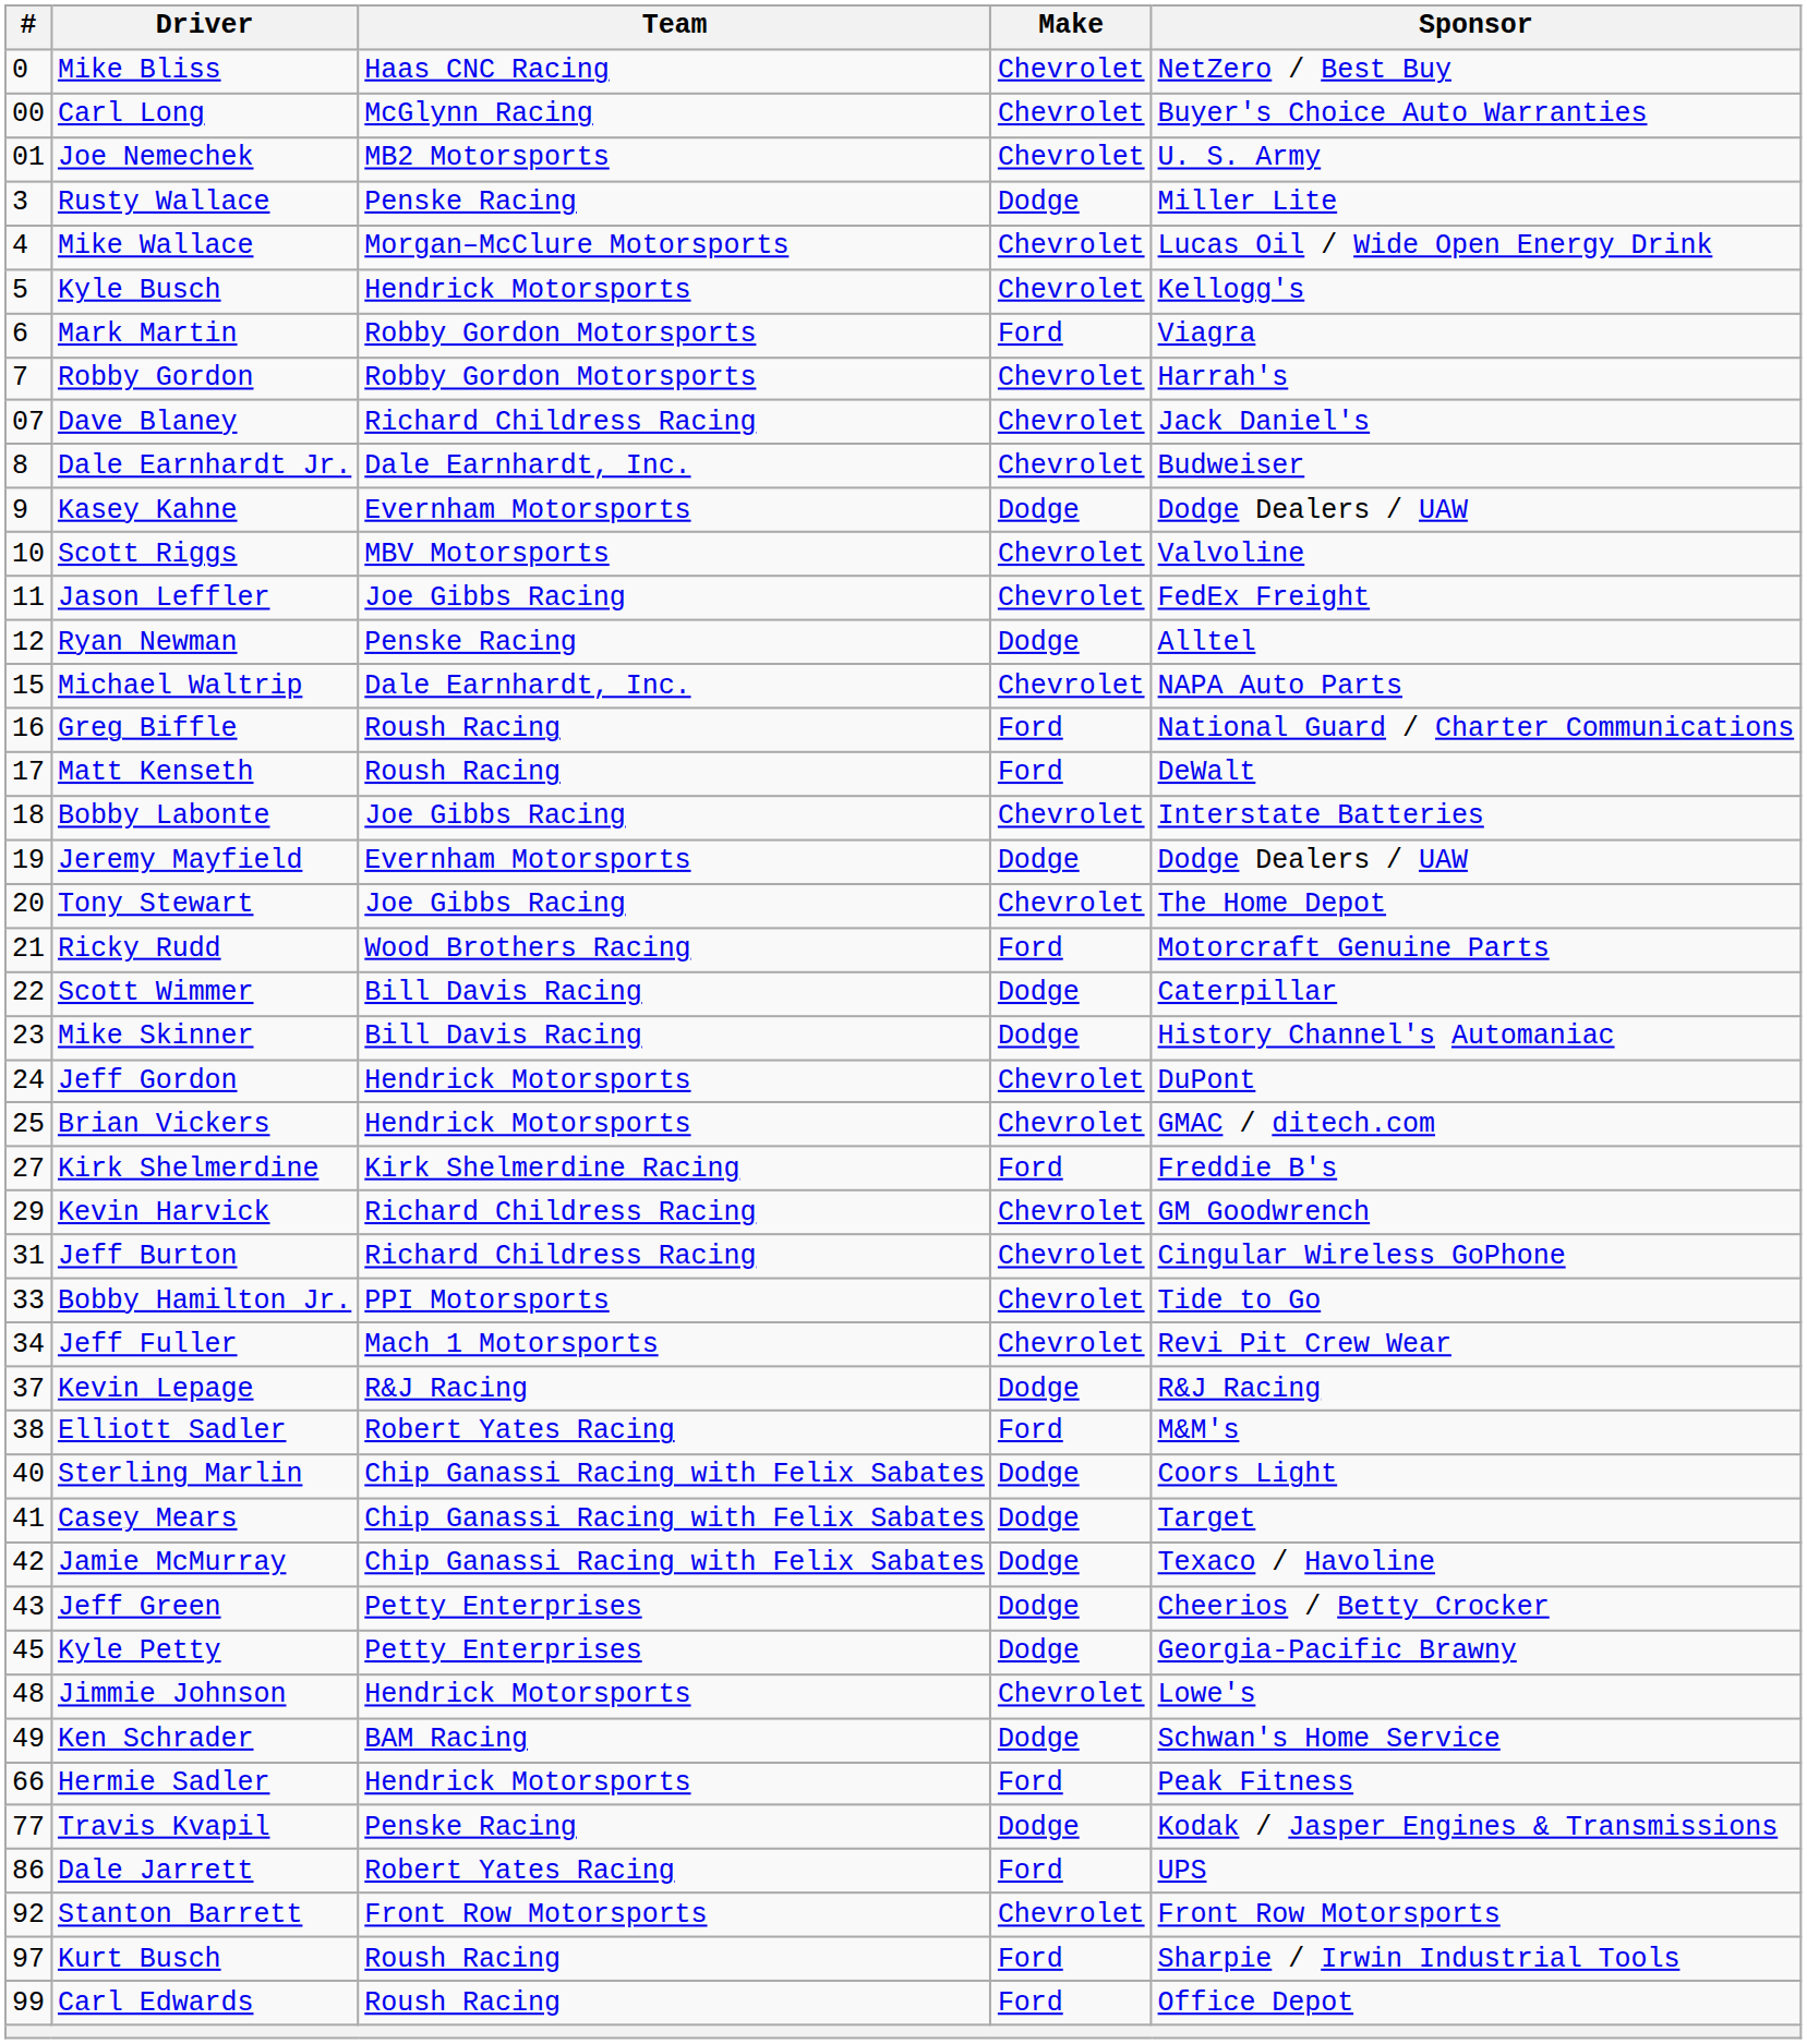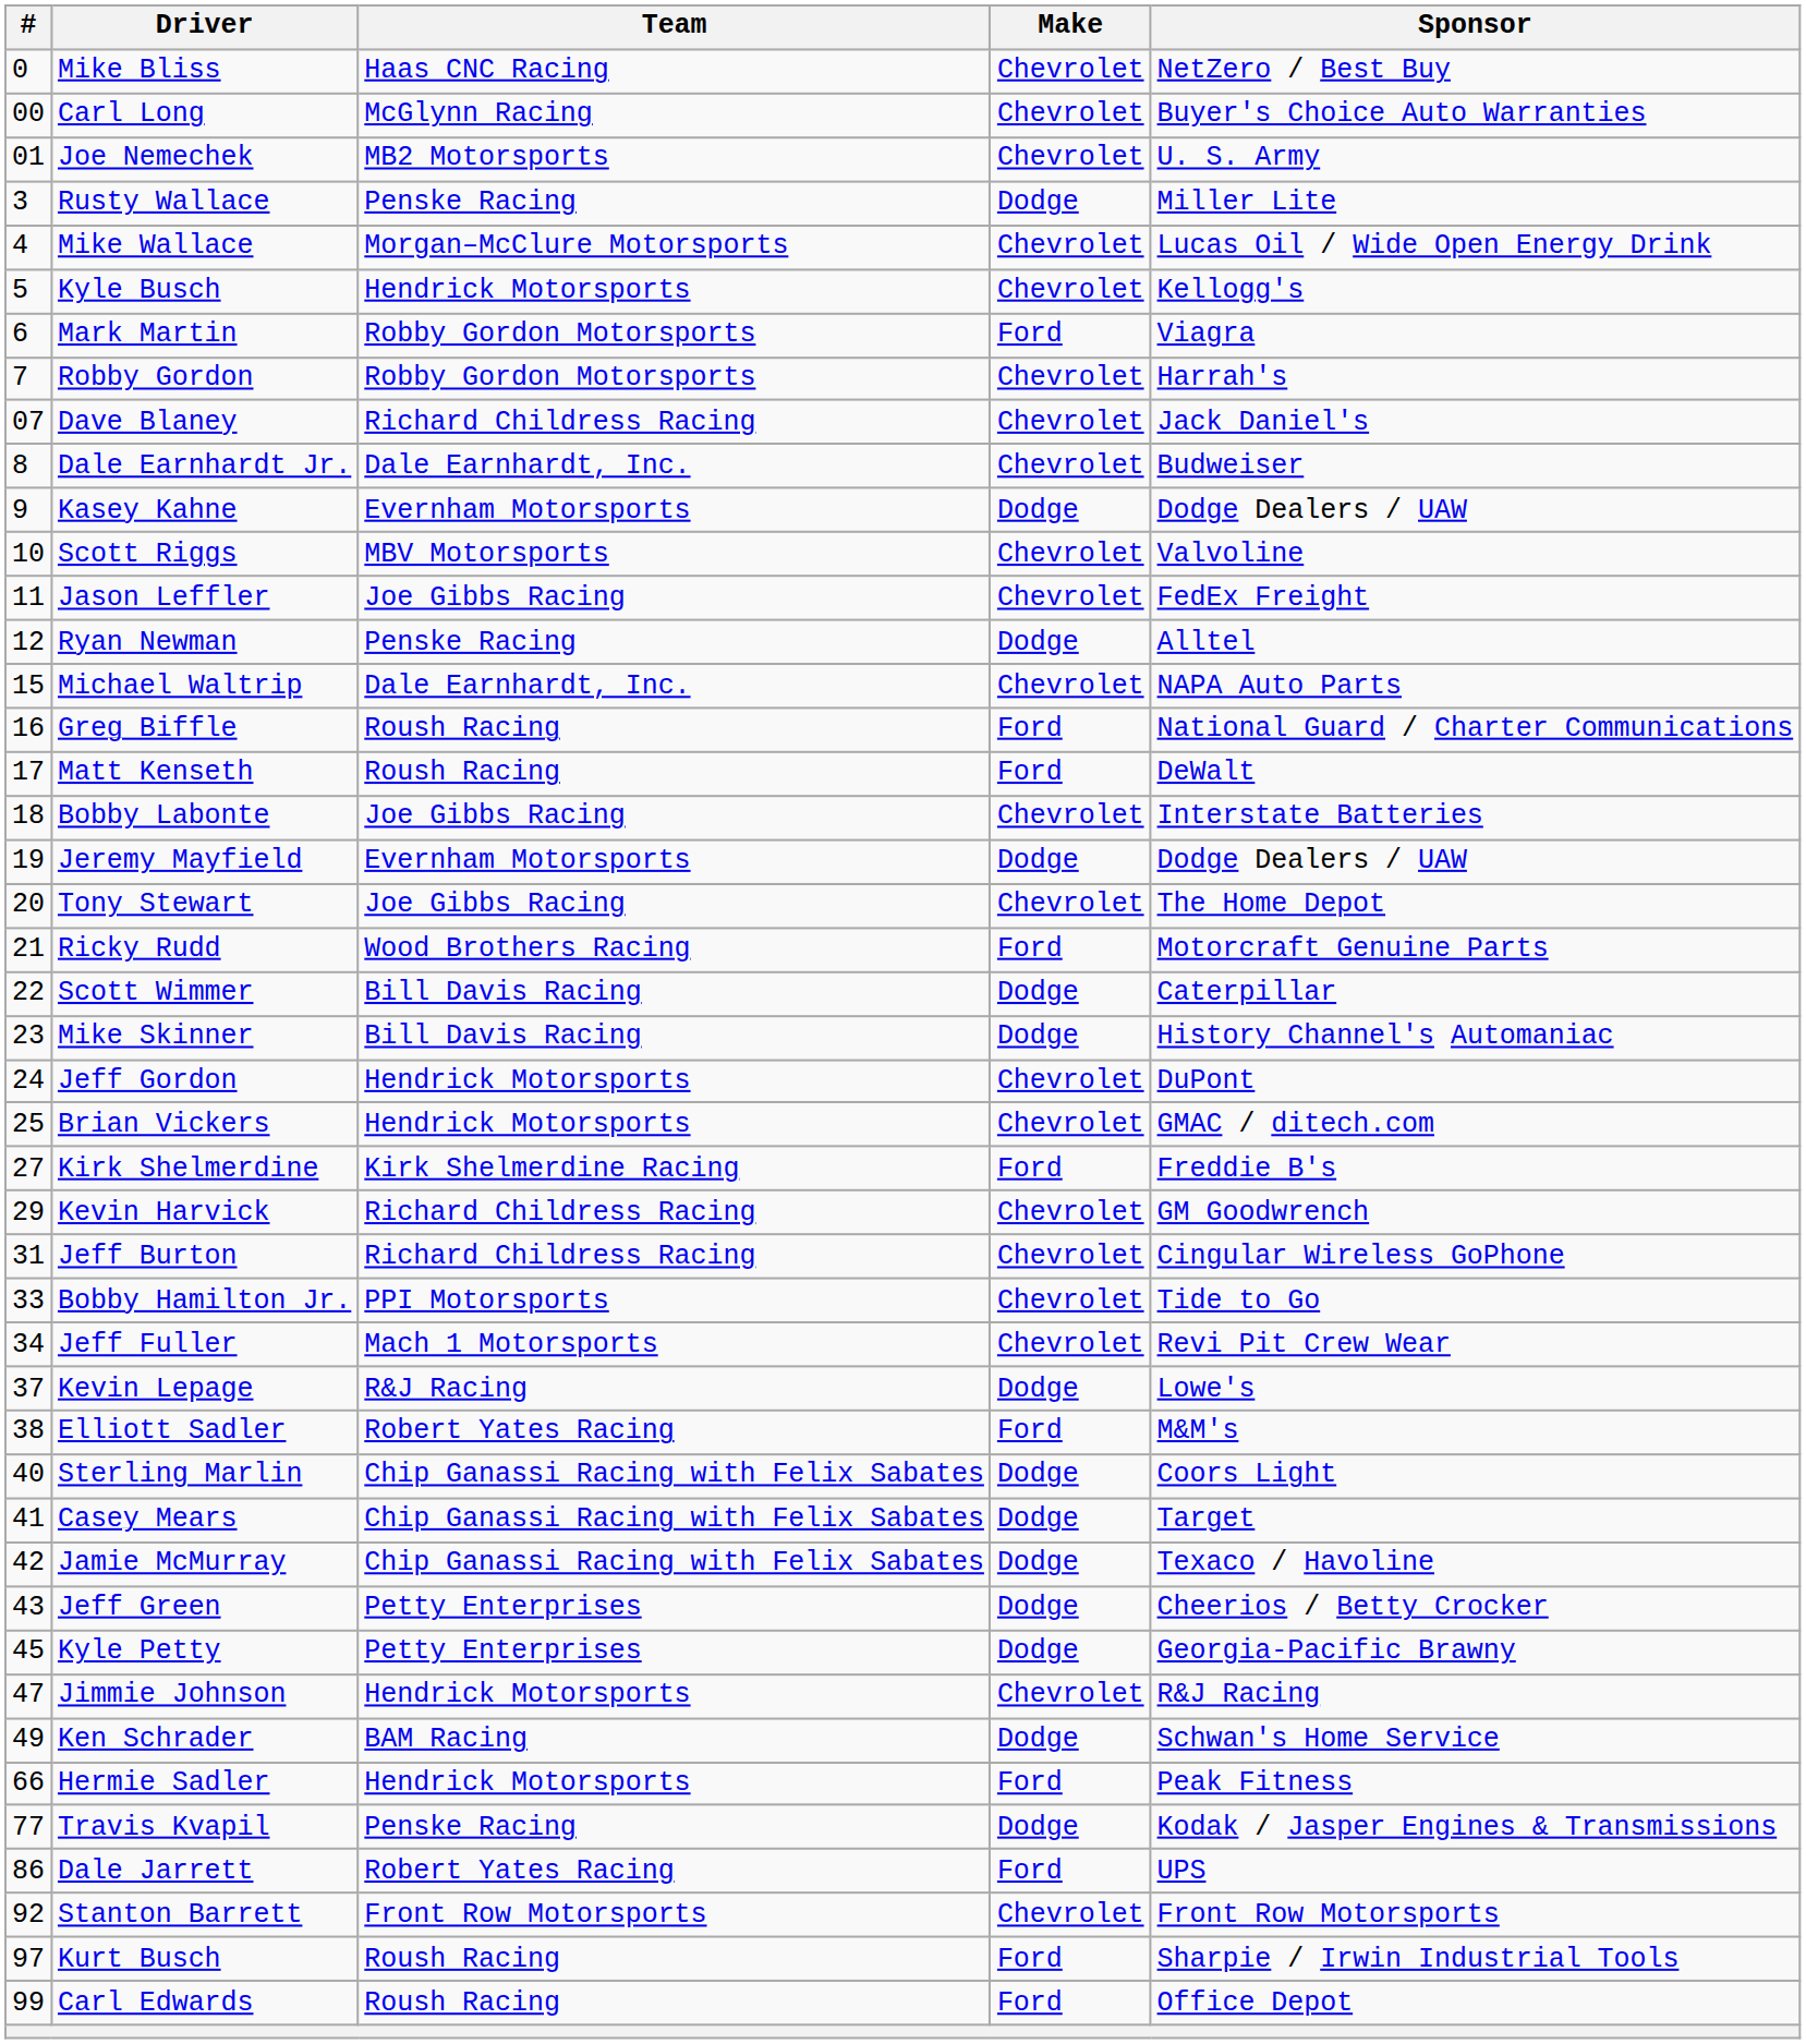 <table class="wikitable" style="font-size:95%">
 <tr>
 <th>#</th>
 <th>Driver</th>
 <th>Team</th>
 <th>Make</th>
 <th>Sponsor</th>
 </tr>
 <tr>
 <td>0</td>
 <td><a href='#'>Mike Bliss</a></td>
 <td><a href='#'>Haas CNC Racing</a></td>
 <td><a href='#'>Chevrolet</a></td>
 <td><a href='#'>NetZero</a> / <a href='#'>Best Buy</a></td>
 </tr>
 <tr>
 <td>00</td>
 <td><a href='#'>Carl Long</a></td>
 <td><a href='#'>McGlynn Racing</a></td>
 <td><a href='#'>Chevrolet</a></td>
 <td><a href='#'>Buyer's Choice Auto Warranties</a></td>
 </tr>
 <tr>
 <td>01</td>
 <td><a href='#'>Joe Nemechek</a></td>
 <td><a href='#'>MB2 Motorsports</a></td>
 <td><a href='#'>Chevrolet</a></td>
 <td><a href='#'>U. S. Army</a></td>
 </tr>
 <tr>
 <td>3</td>
 <td><a href='#'>Rusty Wallace</a></td>
 <td><a href='#'>Penske Racing</a></td>
 <td><a href='#'>Dodge</a></td>
 <td><a href='#'>Miller Lite</a></td>
 </tr>
 <tr>
 <td>4</td>
 <td><a href='#'>Mike Wallace</a></td>
 <td><a href='#'>Morgan–McClure Motorsports</a></td>
 <td><a href='#'>Chevrolet</a></td>
 <td><a href='#'>Lucas Oil</a> / <a href='#'>Wide Open Energy Drink</a></td>
 </tr>
 <tr>
 <td>5</td>
 <td><a href='#'>Kyle Busch</a></td>
 <td><a href='#'>Hendrick Motorsports</a></td>
 <td><a href='#'>Chevrolet</a></td>
 <td><a href='#'>Kellogg's</a></td>
 </tr>
 <tr>
 <td>6</td>
 <td><a href='#'>Mark Martin</a></td>
 <td><a href='#'>Robby Gordon Motorsports</a></td>
 <td><a href='#'>Ford</a></td>
 <td><a href='#'>Viagra</a></td>
 </tr>
 <tr>
 <td>7</td>
 <td><a href='#'>Robby Gordon</a></td>
 <td><a href='#'>Robby Gordon Motorsports</a></td>
 <td><a href='#'>Chevrolet</a></td>
 <td><a href='#'>Harrah's</a></td>
 </tr>
 <tr>
 <td>07</td>
 <td><a href='#'>Dave Blaney</a></td>
 <td><a href='#'>Richard Childress Racing</a></td>
 <td><a href='#'>Chevrolet</a></td>
 <td><a href='#'>Jack Daniel's</a></td>
 </tr>
 <tr>
 <td>8</td>
 <td><a href='#'>Dale Earnhardt Jr.</a></td>
 <td><a href='#'>Dale Earnhardt, Inc.</a></td>
 <td><a href='#'>Chevrolet</a></td>
 <td><a href='#'>Budweiser</a></td>
 </tr>
 <tr>
 <td>9</td>
 <td><a href='#'>Kasey Kahne</a></td>
 <td><a href='#'>Evernham Motorsports</a></td>
 <td><a href='#'>Dodge</a></td>
 <td><a href='#'>Dodge</a> Dealers / <a href='#'>UAW</a></td>
 </tr>
 <tr>
 <td>10</td>
 <td><a href='#'>Scott Riggs</a></td>
 <td><a href='#'>MBV Motorsports</a></td>
 <td><a href='#'>Chevrolet</a></td>
 <td><a href='#'>Valvoline</a></td>
 </tr>
 <tr>
 <td>11</td>
 <td><a href='#'>Jason Leffler</a></td>
 <td><a href='#'>Joe Gibbs Racing</a></td>
 <td><a href='#'>Chevrolet</a></td>
 <td><a href='#'>FedEx Freight</a></td>
 </tr>
 <tr>
 <td>12</td>
 <td><a href='#'>Ryan Newman</a></td>
 <td><a href='#'>Penske Racing</a></td>
 <td><a href='#'>Dodge</a></td>
 <td><a href='#'>Alltel</a></td>
 </tr>
 <tr>
 <td>15</td>
 <td><a href='#'>Michael Waltrip</a></td>
 <td><a href='#'>Dale Earnhardt, Inc.</a></td>
 <td><a href='#'>Chevrolet</a></td>
 <td><a href='#'>NAPA Auto Parts</a></td>
 </tr>
 <tr>
 <td>16</td>
 <td><a href='#'>Greg Biffle</a></td>
 <td><a href='#'>Roush Racing</a></td>
 <td><a href='#'>Ford</a></td>
 <td><a href='#'>National Guard</a> / <a href='#'>Charter Communications</a></td>
 </tr>
 <tr>
 <td>17</td>
 <td><a href='#'>Matt Kenseth</a></td>
 <td><a href='#'>Roush Racing</a></td>
 <td><a href='#'>Ford</a></td>
 <td><a href='#'>DeWalt</a></td>
 </tr>
 <tr>
 <td>18</td>
 <td><a href='#'>Bobby Labonte</a></td>
 <td><a href='#'>Joe Gibbs Racing</a></td>
 <td><a href='#'>Chevrolet</a></td>
 <td><a href='#'>Interstate Batteries</a></td>
 </tr>
 <tr>
 <td>19</td>
 <td><a href='#'>Jeremy Mayfield</a></td>
 <td><a href='#'>Evernham Motorsports</a></td>
 <td><a href='#'>Dodge</a></td>
 <td><a href='#'>Dodge</a> Dealers / <a href='#'>UAW</a></td>
 </tr>
 <tr>
 <td>20</td>
 <td><a href='#'>Tony Stewart</a></td>
 <td><a href='#'>Joe Gibbs Racing</a></td>
 <td><a href='#'>Chevrolet</a></td>
 <td><a href='#'>The Home Depot</a></td>
 </tr>
 <tr>
 <td>21</td>
 <td><a href='#'>Ricky Rudd</a></td>
 <td><a href='#'>Wood Brothers Racing</a></td>
 <td><a href='#'>Ford</a></td>
 <td><a href='#'>Motorcraft Genuine Parts</a></td>
 </tr>
 <tr>
 <td>22</td>
 <td><a href='#'>Scott Wimmer</a></td>
 <td><a href='#'>Bill Davis Racing</a></td>
 <td><a href='#'>Dodge</a></td>
 <td><a href='#'>Caterpillar</a></td>
 </tr>
 <tr>
 <td>23</td>
 <td><a href='#'>Mike Skinner</a></td>
 <td><a href='#'>Bill Davis Racing</a></td>
 <td><a href='#'>Dodge</a></td>
 <td><a href='#'>History Channel's</a> <a href='#'>Automaniac</a></td>
 </tr>
 <tr>
 <td>24</td>
 <td><a href='#'>Jeff Gordon</a></td>
 <td><a href='#'>Hendrick Motorsports</a></td>
 <td><a href='#'>Chevrolet</a></td>
 <td><a href='#'>DuPont</a></td>
 </tr>
 <tr>
 <td>25</td>
 <td><a href='#'>Brian Vickers</a></td>
 <td><a href='#'>Hendrick Motorsports</a></td>
 <td><a href='#'>Chevrolet</a></td>
 <td><a href='#'>GMAC</a> / <a href='#'>ditech.com</a></td>
 </tr>
 <tr>
 <td>27</td>
 <td><a href='#'>Kirk Shelmerdine</a></td>
 <td><a href='#'>Kirk Shelmerdine Racing</a></td>
 <td><a href='#'>Ford</a></td>
 <td><a href='#'>Freddie B's</a></td>
 </tr>
 <tr>
 <td>29</td>
 <td><a href='#'>Kevin Harvick</a></td>
 <td><a href='#'>Richard Childress Racing</a></td>
 <td><a href='#'>Chevrolet</a></td>
 <td><a href='#'>GM Goodwrench</a></td>
 </tr>
 <tr>
 <td>31</td>
 <td><a href='#'>Jeff Burton</a></td>
 <td><a href='#'>Richard Childress Racing</a></td>
 <td><a href='#'>Chevrolet</a></td>
 <td><a href='#'>Cingular Wireless GoPhone</a></td>
 </tr>
 <tr>
 <td>33</td>
 <td><a href='#'>Bobby Hamilton Jr.</a></td>
 <td><a href='#'>PPI Motorsports</a></td>
 <td><a href='#'>Chevrolet</a></td>
 <td><a href='#'>Tide to Go</a></td>
 </tr>
 <tr>
 <td>34</td>
 <td><a href='#'>Jeff Fuller</a></td>
 <td><a href='#'>Mach 1 Motorsports</a></td>
 <td><a href='#'>Chevrolet</a></td>
 <td><a href='#'>Revi Pit Crew Wear</a></td>
 </tr>
 <tr>
 <td>37</td>
 <td><a href='#'>Kevin Lepage</a></td>
 <td><a href='#'>R&J Racing</a></td>
 <td><a href='#'>Dodge</a></td>
-<td><a href='#'>R&J Racing</a></td>
+<td><a href='#'>Lowe's</a></td>
 </tr>
 <tr>
 <td>38</td>
 <td><a href='#'>Elliott Sadler</a></td>
 <td><a href='#'>Robert Yates Racing</a></td>
 <td><a href='#'>Ford</a></td>
 <td><a href='#'>M&M's</a></td>
 </tr>
 <tr>
 <td>40</td>
 <td><a href='#'>Sterling Marlin</a></td>
 <td><a href='#'>Chip Ganassi Racing with Felix Sabates</a></td>
 <td><a href='#'>Dodge</a></td>
 <td><a href='#'>Coors Light</a></td>
 </tr>
 <tr>
 <td>41</td>
 <td><a href='#'>Casey Mears</a></td>
 <td><a href='#'>Chip Ganassi Racing with Felix Sabates</a></td>
 <td><a href='#'>Dodge</a></td>
 <td><a href='#'>Target</a></td>
 </tr>
 <tr>
 <td>42</td>
 <td><a href='#'>Jamie McMurray</a></td>
 <td><a href='#'>Chip Ganassi Racing with Felix Sabates</a></td>
 <td><a href='#'>Dodge</a></td>
 <td><a href='#'>Texaco</a> / <a href='#'>Havoline</a></td>
 </tr>
 <tr>
 <td>43</td>
 <td><a href='#'>Jeff Green</a></td>
 <td><a href='#'>Petty Enterprises</a></td>
 <td><a href='#'>Dodge</a></td>
 <td><a href='#'>Cheerios</a> / <a href='#'>Betty Crocker</a></td>
 </tr>
 <tr>
 <td>45</td>
 <td><a href='#'>Kyle Petty</a></td>
 <td><a href='#'>Petty Enterprises</a></td>
 <td><a href='#'>Dodge</a></td>
 <td><a href='#'>Georgia-Pacific Brawny</a></td>
 </tr>
 <tr>
-<td>48</td>
+<td>47</td>
 <td><a href='#'>Jimmie Johnson</a></td>
 <td><a href='#'>Hendrick Motorsports</a></td>
 <td><a href='#'>Chevrolet</a></td>
-<td><a href='#'>Lowe's</a></td>
+<td><a href='#'>R&J Racing</a></td>
 </tr>
 <tr>
 <td>49</td>
 <td><a href='#'>Ken Schrader</a></td>
 <td><a href='#'>BAM Racing</a></td>
 <td><a href='#'>Dodge</a></td>
 <td><a href='#'>Schwan's Home Service</a></td>
 </tr>
 <tr>
 <td>66</td>
 <td><a href='#'>Hermie Sadler</a></td>
 <td><a href='#'>Hendrick Motorsports</a></td>
 <td><a href='#'>Ford</a></td>
 <td><a href='#'>Peak Fitness</a></td>
 </tr>
 <tr>
 <td>77</td>
 <td><a href='#'>Travis Kvapil</a></td>
 <td><a href='#'>Penske Racing</a></td>
 <td><a href='#'>Dodge</a></td>
 <td><a href='#'>Kodak</a> / <a href='#'>Jasper Engines & Transmissions</a></td>
 </tr>
 <tr>
 <td>86</td>
 <td><a href='#'>Dale Jarrett</a></td>
 <td><a href='#'>Robert Yates Racing</a></td>
 <td><a href='#'>Ford</a></td>
 <td><a href='#'>UPS</a></td>
 </tr>
 <tr>
 <td>92</td>
 <td><a href='#'>Stanton Barrett</a></td>
 <td><a href='#'>Front Row Motorsports</a></td>
 <td><a href='#'>Chevrolet</a></td>
 <td><a href='#'>Front Row Motorsports</a></td>
 </tr>
 <tr>
 <td>97</td>
 <td><a href='#'>Kurt Busch</a></td>
 <td><a href='#'>Roush Racing</a></td>
 <td><a href='#'>Ford</a></td>
 <td><a href='#'>Sharpie</a> / <a href='#'>Irwin Industrial Tools</a></td>
 </tr>
 <tr>
 <td>99</td>
 <td><a href='#'>Carl Edwards</a></td>
 <td><a href='#'>Roush Racing</a></td>
 <td><a href='#'>Ford</a></td>
 <td><a href='#'>Office Depot</a></td>
 </tr>
 <tr>
 <th colspan="5"></th>
 </tr>
 </table>
